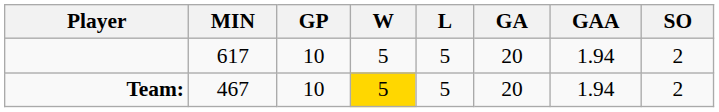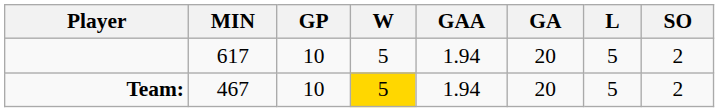 <table class="wikitable sortable" width="60%">
 <tr>
 <th bgcolor="#DDDDFF" width="10%">Player</th>
 <th width="3%" bgcolor="#DDDDFF" title="Minutes played">MIN</th>
 <th width="3%" bgcolor="#DDDDFF" title="Games played in">GP</th>
 <th width="3%" bgcolor="#DDDDFF" title="Wins">W</th>
+<th width="3%" bgcolor="#DDDDFF" title="Goals against average">GAA</th>
+<th width="3%" bgcolor="#DDDDFF" title="Goals against">GA</th>
 <th width="3%" bgcolor="#DDDDFF"title="Losses">L</th>
-<th width="3%" bgcolor="#DDDDFF" title="Goals against">GA</th>
-<th width="3%" bgcolor="#DDDDFF" title="Goals against average">GAA</th>
 <th width="3%" bgcolor="#DDDDFF" title="Shut-outs">SO</th>
 </tr>
 <tr align="center">
 <td align="right"></td>
 <td>617</td>
 <td>10</td>
 <td>5</td>
+<td>1.94</td>
+<td>20</td>
 <td>5</td>
-<td>20</td>
-<td>1.94</td>
 <td>2</td>
 </tr>
 <tr align="center">
 <td align="right"><strong>Team:</strong></td>
 <td>467</td>
 <td>10</td>
 <td style="background: gold;">5</td>
+<td>1.94</td>
+<td>20</td>
 <td>5</td>
-<td>20</td>
-<td>1.94</td>
 <td>2</td>
 </tr>
 </table>
